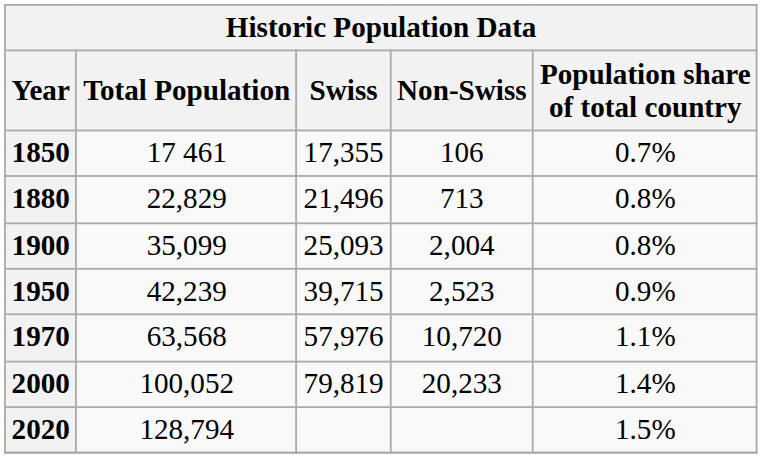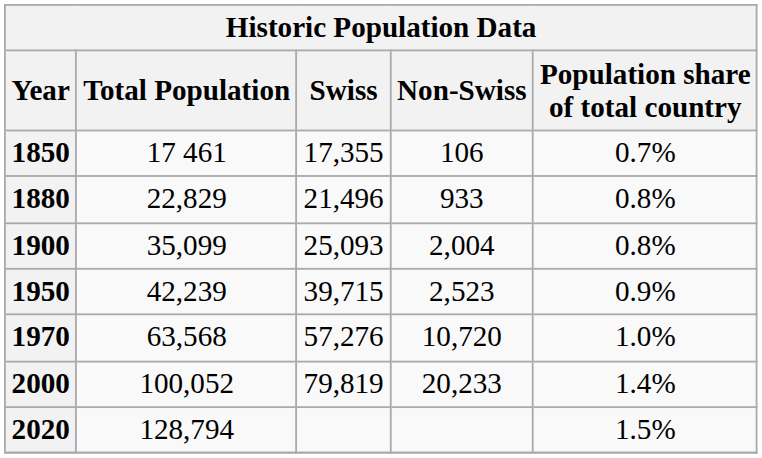 <table class="wikitable collapsible">
 <tr>
 <th colspan="5">Historic Population Data</th>
 </tr>
 <tr>
 <th>Year</th>
 <th>Total Population</th>
 <th>Swiss</th>
 <th>Non-Swiss</th>
 <th>Population share <br>of total country</th>
 </tr>
 <tr>
 <th scope="row">1850</th>
 <td rowspan="1" align="center">17 461</td>
 <td rowspan="1" align="center">17,355</td>
 <td rowspan="1" align="center">106</td>
 <td align="center">0.7%</td>
 </tr>
 <tr>
 <th>1880</th>
 <td rowspan="1" align="center">22,829</td>
 <td rowspan="1" align="center">21,496</td>
-<td rowspan="1" align="center">713</td>
+<td rowspan="1" align="center">933</td>
 <td align="center"align="center">0.8%</td>
 </tr>
 <tr>
 <th scope="row">1900</th>
 <td rowspan="1" align="center">35,099</td>
 <td rowspan="1" align="center">25,093</td>
 <td align="center">2,004</td>
 <td align="center">0.8%</td>
 </tr>
 <tr>
 <th scope="row">1950</th>
 <td rowspan="1" align="center">42,239</td>
 <td rowspan="1" align="center">39,715</td>
 <td rowspan="1" align="center">2,523</td>
 <td align="center">0.9%</td>
 </tr>
 <tr>
 <th scope="row">1970</th>
 <td align="center">63,568</td>
-<td align="center">57,976</td>
+<td align="center">57,276</td>
 <td rowspan="1" align="center">10,720</td>
-<td align="center">1.1%</td>
+<td align="center">1.0%</td>
 </tr>
 <tr>
 <th>2000</th>
 <td align="center">100,052</td>
 <td align="center">79,819</td>
 <td align="center">20,233</td>
 <td align="center">1.4%</td>
 </tr>
 <tr>
 <th scope="row">2020</th>
 <td align="center">128,794</td>
 <td align="center"></td>
 <td align="center"></td>
 <td align="center">1.5%</td>
 </tr>
 <tr>
 </tr>
 </table>
